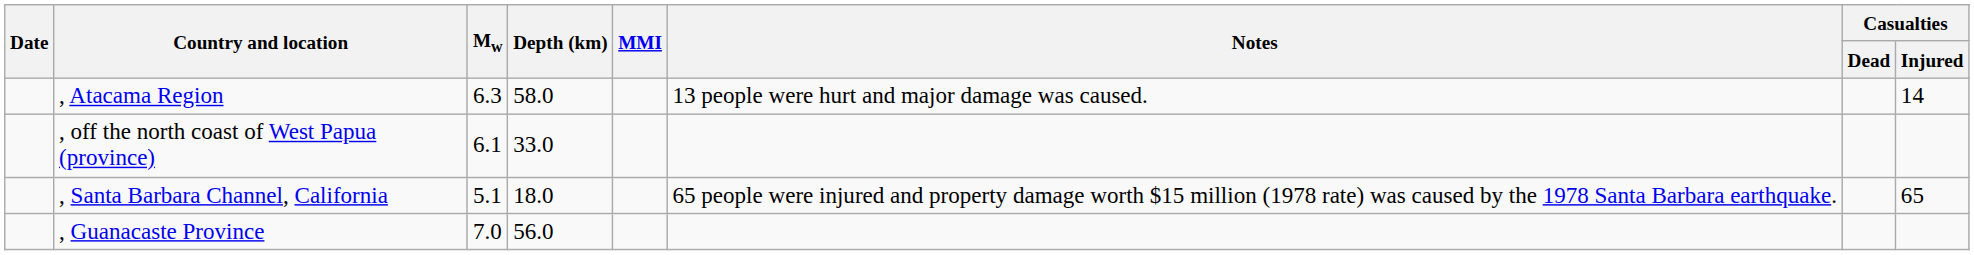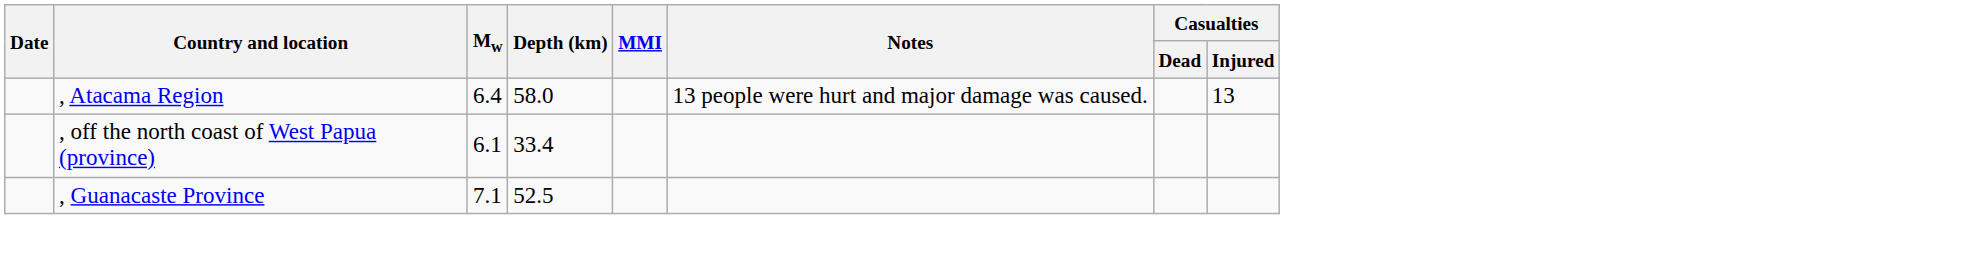 <table class="wikitable sortable sort-under" style="border:1px black; margin-left:1em;">
 <tr>
 <th rowspan="2"><small>Date</small></th>
 <th rowspan="2" style="width: 280px"><small>Country and location</small></th>
 <th rowspan="2"><small>M<sub>w</sub></small></th>
 <th rowspan="2"><small>Depth (km)</small></th>
 <th rowspan="2"><small><a href='#'>MMI</a></small></th>
 <th rowspan="2" class="unsortable"><small>Notes</small></th>
 <th colspan="2"><small>Casualties</small></th>
 </tr>
 <tr>
 <th><small>Dead</small></th>
 <th><small>Injured</small></th>
 </tr>
 <tr>
 <td></td>
 <td>, <a href='#'>Atacama Region</a></td>
-<td>6.3</td>
+<td>6.4</td>
 <td>58.0</td>
 <td></td>
 <td>13 people were hurt and major damage was caused.</td>
 <td></td>
-<td>14</td>
+<td>13</td>
 </tr>
 <tr>
 <td></td>
 <td>, off the north coast of <a href='#'>West Papua (province)</a></td>
 <td>6.1</td>
-<td>33.0</td>
+<td>33.4</td>
 <td></td>
 <td></td>
 <td></td>
 <td></td>
 </tr>
 <tr>
 <td></td>
-<td>, <a href='#'>Santa Barbara Channel</a>, <a href='#'>California</a></td>
-<td>5.1</td>
-<td>18.0</td>
-<td></td>
-<td>65 people were injured and property damage worth $15 million (1978 rate) was caused by the <a href='#'>1978 Santa Barbara earthquake</a>.</td>
-<td></td>
-<td>65</td>
-</tr>
-<tr>
-<td></td>
 <td>, <a href='#'>Guanacaste Province</a></td>
-<td>7.0</td>
-<td>56.0</td>
+<td>7.1</td>
+<td>52.5</td>
 <td></td>
 <td></td>
 <td></td>
 <td></td>
 </tr>
 </table>
